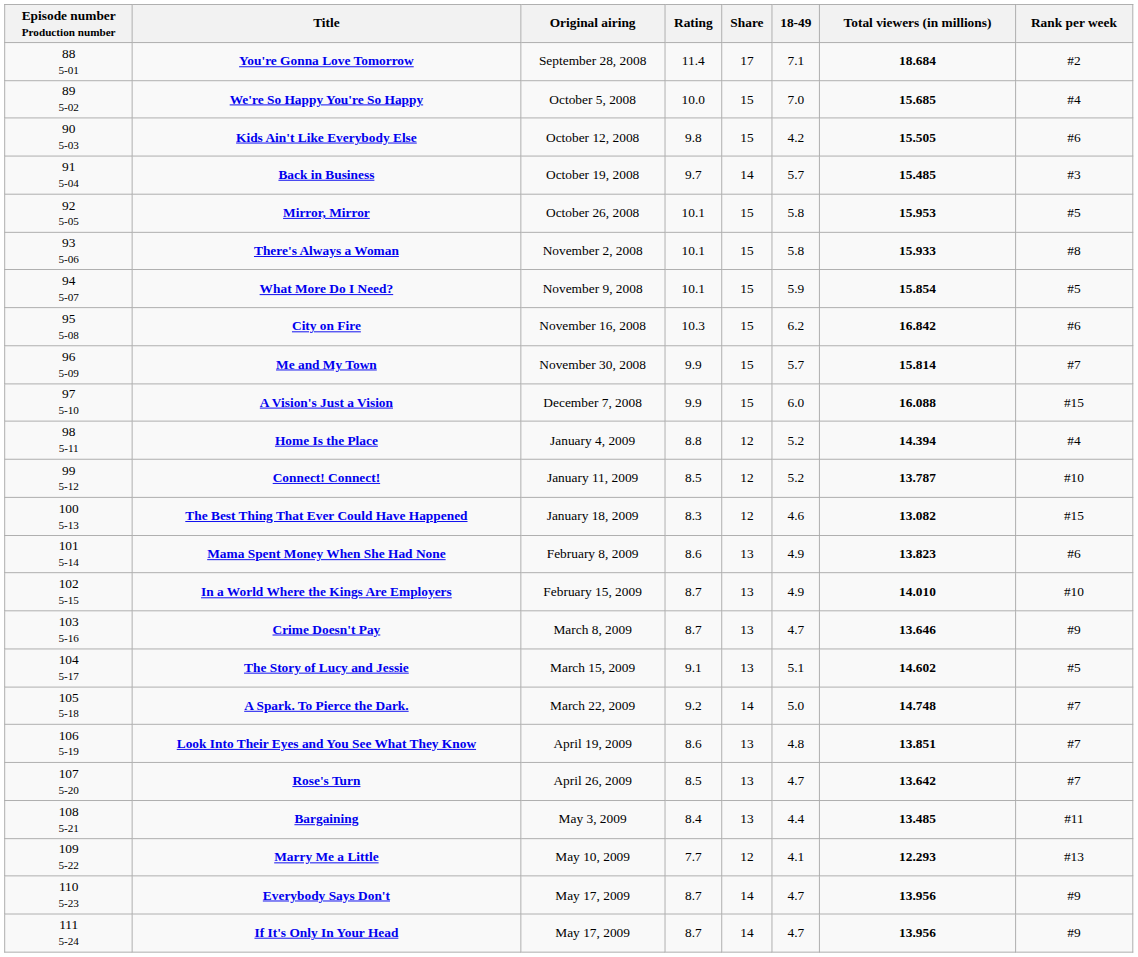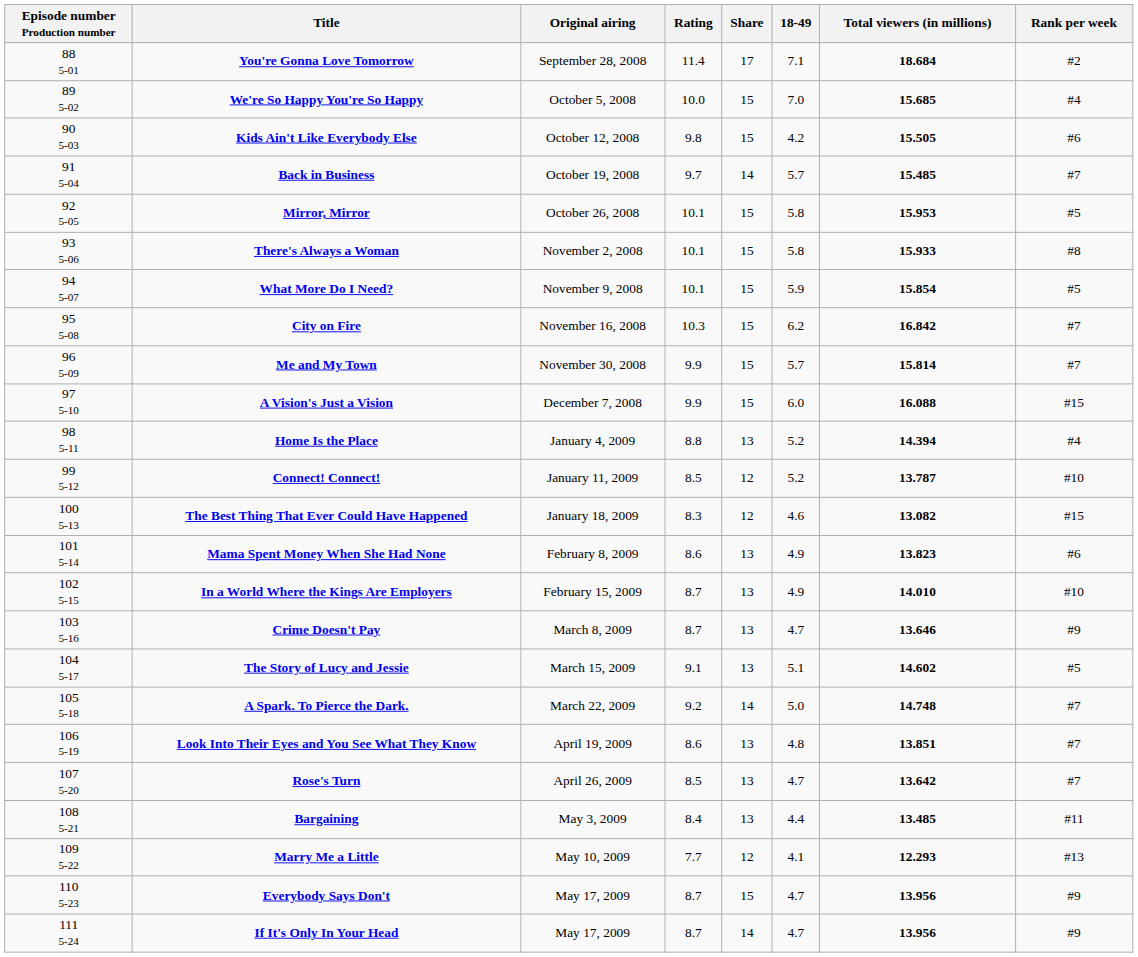 <table class="wikitable" style="font-size:90%; text-align:center; width: 96%; margin-left: auto; margin-right: auto;">
 <tr>
 <th>Episode number<br><small>Production number</small></th>
 <th>Title</th>
 <th>Original airing</th>
 <th>Rating</th>
 <th>Share</th>
 <th>18-49 </th>
 <th>Total viewers (in millions)</th>
 <th>Rank per week</th>
 </tr>
 <tr>
 <td>88<br><small>5-01</small></td>
 <td><strong><a href='#'>You're Gonna Love Tomorrow</a></strong></td>
 <td>September 28, 2008</td>
 <td>11.4</td>
 <td>17</td>
 <td>7.1</td>
 <td><strong>18.684</strong></td>
 <td>#2</td>
 </tr>
 <tr>
 <td>89<br><small>5-02</small></td>
 <td><strong><a href='#'>We're So Happy You're So Happy</a></strong></td>
 <td>October 5, 2008</td>
 <td>10.0</td>
 <td>15</td>
 <td>7.0</td>
 <td><strong>15.685</strong></td>
 <td>#4</td>
 </tr>
 <tr>
 <td>90<br><small>5-03</small></td>
 <td><strong><a href='#'>Kids Ain't Like Everybody Else</a></strong></td>
 <td>October 12, 2008</td>
 <td>9.8</td>
 <td>15</td>
 <td>4.2</td>
 <td><strong>15.505</strong></td>
 <td>#6</td>
 </tr>
 <tr>
 <td>91<br><small>5-04</small></td>
 <td><strong><a href='#'>Back in Business</a></strong></td>
 <td>October 19, 2008</td>
 <td>9.7</td>
 <td>14</td>
 <td>5.7</td>
 <td><strong>15.485</strong></td>
-<td>#3</td>
+<td>#7</td>
 </tr>
 <tr>
 <td>92<br><small>5-05</small></td>
 <td><strong><a href='#'>Mirror, Mirror</a></strong></td>
 <td>October 26, 2008</td>
 <td>10.1</td>
 <td>15</td>
 <td>5.8</td>
 <td><strong>15.953</strong></td>
 <td>#5</td>
 </tr>
 <tr>
 <td>93<br><small>5-06</small></td>
 <td><strong><a href='#'>There's Always a Woman</a></strong></td>
 <td>November 2, 2008</td>
 <td>10.1</td>
 <td>15</td>
 <td>5.8</td>
 <td><strong>15.933</strong></td>
 <td>#8</td>
 </tr>
 <tr>
 <td>94<br><small>5-07</small></td>
 <td><strong><a href='#'>What More Do I Need?</a></strong></td>
 <td>November 9, 2008</td>
 <td>10.1</td>
 <td>15</td>
 <td>5.9</td>
 <td><strong>15.854</strong></td>
 <td>#5</td>
 </tr>
 <tr>
 <td>95<br><small>5-08</small></td>
 <td><strong><a href='#'>City on Fire</a></strong></td>
 <td>November 16, 2008</td>
 <td>10.3</td>
 <td>15</td>
 <td>6.2</td>
 <td><strong>16.842</strong></td>
-<td>#6</td>
+<td>#7</td>
 </tr>
 <tr>
 <td>96<br><small>5-09</small></td>
 <td><strong><a href='#'>Me and My Town</a></strong></td>
 <td>November 30, 2008</td>
 <td>9.9</td>
 <td>15</td>
 <td>5.7</td>
 <td><strong>15.814</strong></td>
 <td>#7</td>
 </tr>
 <tr>
 <td>97<br><small>5-10</small></td>
 <td><strong><a href='#'>A Vision's Just a Vision</a></strong></td>
 <td>December 7, 2008</td>
 <td>9.9</td>
 <td>15</td>
 <td>6.0</td>
 <td><strong>16.088</strong></td>
 <td>#15</td>
 </tr>
 <tr>
 <td>98<br><small>5-11</small></td>
 <td><strong><a href='#'>Home Is the Place</a></strong></td>
 <td>January 4, 2009</td>
 <td>8.8</td>
-<td>12</td>
+<td>13</td>
 <td>5.2</td>
 <td><strong>14.394</strong></td>
 <td>#4</td>
 </tr>
 <tr>
 <td>99<br><small>5-12</small></td>
 <td><strong><a href='#'>Connect! Connect!</a></strong></td>
 <td>January 11, 2009</td>
 <td>8.5</td>
 <td>12</td>
 <td>5.2</td>
 <td><strong>13.787</strong></td>
 <td>#10</td>
 </tr>
 <tr>
 <td>100<br><small>5-13</small></td>
 <td><strong><a href='#'>The Best Thing That Ever Could Have Happened</a></strong></td>
 <td>January 18, 2009</td>
 <td>8.3</td>
 <td>12</td>
 <td>4.6</td>
 <td><strong>13.082</strong></td>
 <td>#15</td>
 </tr>
 <tr>
 <td>101<br><small>5-14</small></td>
 <td><strong><a href='#'>Mama Spent Money When She Had None</a></strong></td>
 <td>February 8, 2009</td>
 <td>8.6</td>
 <td>13</td>
 <td>4.9</td>
 <td><strong>13.823</strong></td>
 <td>#6</td>
 </tr>
 <tr>
 <td>102<br><small>5-15</small></td>
 <td><strong><a href='#'>In a World Where the Kings Are Employers</a></strong></td>
 <td>February 15, 2009</td>
 <td>8.7</td>
 <td>13</td>
 <td>4.9</td>
 <td><strong>14.010</strong></td>
 <td>#10</td>
 </tr>
 <tr>
 <td>103<br><small>5-16</small></td>
 <td><strong><a href='#'>Crime Doesn't Pay</a></strong></td>
 <td>March 8, 2009</td>
 <td>8.7</td>
 <td>13</td>
 <td>4.7</td>
 <td><strong>13.646</strong></td>
 <td>#9</td>
 </tr>
 <tr>
 <td>104<br><small>5-17</small></td>
 <td><strong><a href='#'>The Story of Lucy and Jessie</a></strong></td>
 <td>March 15, 2009</td>
 <td>9.1</td>
 <td>13</td>
 <td>5.1</td>
 <td><strong>14.602</strong></td>
 <td>#5</td>
 </tr>
 <tr>
 <td>105<br><small>5-18</small></td>
 <td><strong><a href='#'>A Spark. To Pierce the Dark.</a></strong></td>
 <td>March 22, 2009</td>
 <td>9.2</td>
 <td>14</td>
 <td>5.0</td>
 <td><strong>14.748</strong></td>
 <td>#7</td>
 </tr>
 <tr>
 <td>106<br><small>5-19</small></td>
 <td><strong><a href='#'>Look Into Their Eyes and You See What They Know</a></strong></td>
 <td>April 19, 2009</td>
 <td>8.6</td>
 <td>13</td>
 <td>4.8</td>
 <td><strong>13.851</strong></td>
 <td>#7</td>
 </tr>
 <tr>
 <td>107<br><small>5-20</small></td>
 <td><strong><a href='#'>Rose's Turn</a></strong></td>
 <td>April 26, 2009</td>
 <td>8.5</td>
 <td>13</td>
 <td>4.7</td>
 <td><strong>13.642</strong></td>
 <td>#7</td>
 </tr>
 <tr>
 <td>108<br><small>5-21</small></td>
 <td><strong><a href='#'>Bargaining</a></strong></td>
 <td>May 3, 2009</td>
 <td>8.4</td>
 <td>13</td>
 <td>4.4</td>
 <td><strong>13.485</strong></td>
 <td>#11</td>
 </tr>
 <tr>
 <td>109<br><small>5-22</small></td>
 <td><strong><a href='#'>Marry Me a Little</a></strong></td>
 <td>May 10, 2009</td>
 <td>7.7</td>
 <td>12</td>
 <td>4.1</td>
 <td><strong>12.293</strong></td>
 <td>#13</td>
 </tr>
 <tr>
 <td>110<br><small>5-23</small></td>
 <td><strong><a href='#'>Everybody Says Don't</a></strong></td>
 <td>May 17, 2009</td>
 <td>8.7</td>
-<td>14</td>
+<td>15</td>
 <td>4.7</td>
 <td><strong>13.956</strong></td>
 <td>#9</td>
 </tr>
 <tr>
 <td>111<br><small>5-24</small></td>
 <td><strong><a href='#'>If It's Only In Your Head</a></strong></td>
 <td>May 17, 2009</td>
 <td>8.7</td>
 <td>14</td>
 <td>4.7</td>
 <td><strong>13.956</strong></td>
 <td>#9</td>
 </tr>
 </table>
